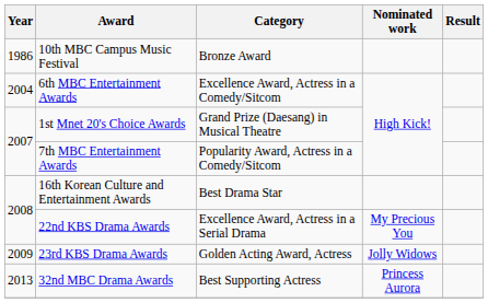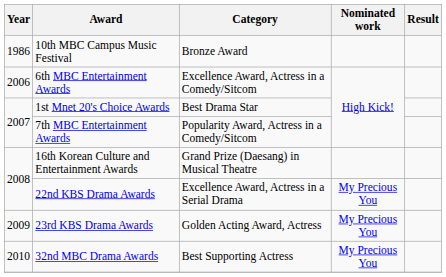 <table class="wikitable">
 <tr>
 <th>Year</th>
 <th>Award</th>
 <th>Category</th>
 <th>Nominated work</th>
 <th>Result</th>
 </tr>
 <tr>
 <td style="text-align:center;">1986</td>
 <td>10th MBC Campus Music Festival</td>
 <td>Bronze Award</td>
 <td></td>
 <td></td>
 </tr>
 <tr>
-<td style="text-align:center;">2004</td>
+<td style="text-align:center;">2006</td>
 <td>6th <a href='#'>MBC Entertainment Awards</a></td>
 <td>Excellence Award, Actress in a Comedy/Sitcom</td>
 <td rowspan=3 style="text-align:center;"><a href='#'>High Kick!</a></td>
 <td></td>
 </tr>
 <tr>
 <td rowspan=2 style="text-align:center;">2007</td>
 <td>1st <a href='#'>Mnet 20's Choice Awards</a></td>
-<td>Grand Prize (Daesang) in Musical Theatre</td>
+<td>Best Drama Star</td>
 <td></td>
 </tr>
 <tr>
 <td>7th <a href='#'>MBC Entertainment Awards</a></td>
 <td>Popularity Award, Actress in a Comedy/Sitcom</td>
 <td></td>
 </tr>
 <tr>
 <td rowspan=2 style="text-align:center;">2008</td>
 <td>16th Korean Culture and Entertainment Awards</td>
-<td>Best Drama Star</td>
+<td>Grand Prize (Daesang) in Musical Theatre</td>
 <td></td>
 <td></td>
 </tr>
 <tr>
 <td><a href='#'>22nd KBS Drama Awards</a></td>
 <td>Excellence Award, Actress in a Serial Drama</td>
 <td style="text-align:center;"><a href='#'>My Precious You</a></td>
 <td></td>
 </tr>
 <tr>
 <td style="text-align:center;">2009</td>
 <td><a href='#'>23rd KBS Drama Awards</a></td>
 <td>Golden Acting Award, Actress</td>
-<td style="text-align:center;"><a href='#'>Jolly Widows</a></td>
+<td style="text-align:center;"><a href='#'>My Precious You</a></td>
 <td></td>
 </tr>
 <tr>
-<td style="text-align:center;">2013</td>
+<td style="text-align:center;">2010</td>
 <td><a href='#'>32nd MBC Drama Awards</a></td>
 <td>Best Supporting Actress</td>
-<td style="text-align:center;"><a href='#'>Princess Aurora</a></td>
+<td style="text-align:center;"><a href='#'>My Precious You</a></td>
 <td></td>
 </tr>
 <tr>
 </tr>
 </table>
